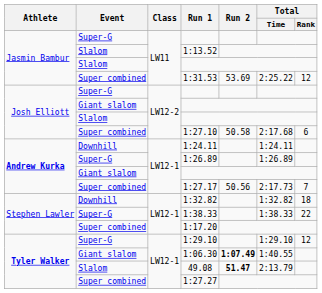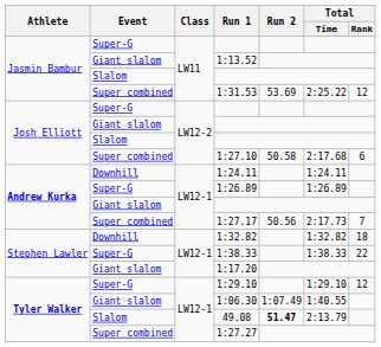 <table class="wikitable" style="font-size:90%">
 <tr>
 <th rowspan=2>Athlete</th>
 <th rowspan=2>Event</th>
 <th rowspan=2>Class</th>
 <th rowspan=2>Run 1</th>
 <th rowspan=2>Run 2</th>
 <th colspan=2>Total</th>
 </tr>
 <tr style="font-size:95%">
 <th>Time</th>
 <th>Rank</th>
 </tr>
 <tr align=center>
 <td align=left rowspan=4><a href='#'>Jasmin Bambur</a></td>
 <td align=left><a href='#'>Super-G</a></td>
 <td align=left rowspan=4>LW11</td>
 <td></td>
 <td></td>
 <td colspan=2></td>
 </tr>
 <tr align=center>
-<td align=left><a href='#'>Slalom</a></td>
+<td align=left><a href='#'>Giant slalom</a></td>
 <td>1:13.52</td>
 <td colspan="3"></td>
 </tr>
 <tr align=center>
 <td align=left><a href='#'>Slalom</a></td>
 <td colspan="4"></td>
 </tr>
 <tr align=center>
 <td align=left><a href='#'>Super combined</a></td>
 <td>1:31.53</td>
 <td>53.69</td>
 <td>2:25.22</td>
 <td>12</td>
 </tr>
 <tr align="center">
 <td rowspan="4"><a href='#'>Josh Elliott</a></td>
 <td align="left"><a href='#'>Super-G</a></td>
 <td rowspan="4" align="left">LW12-2</td>
 <td></td>
 <td></td>
 <td colspan="2"></td>
 </tr>
 <tr align="center">
 <td align="left"><a href='#'>Giant slalom</a></td>
 <td colspan="4"></td>
 </tr>
 <tr align=center>
 <td align=left><a href='#'>Slalom</a></td>
 <td colspan="4"></td>
 </tr>
 <tr align=center>
 <td align=left><a href='#'>Super combined</a></td>
 <td>1:27.10</td>
 <td>50.58</td>
 <td>2:17.68</td>
 <td>6</td>
 </tr>
 <tr align=center>
 <td align=left rowspan=4><strong><a href='#'>Andrew Kurka</a></strong></td>
 <td align=left><a href='#'>Downhill</a></td>
 <td align=left rowspan=4>LW12-1</td>
 <td>1:24.11</td>
 <td></td>
 <td>1:24.11</td>
 <td></td>
 </tr>
 <tr align=center>
 <td align=left><a href='#'>Super-G</a></td>
 <td>1:26.89</td>
 <td></td>
 <td>1:26.89</td>
 <td></td>
 </tr>
 <tr align=center>
 <td align=left><a href='#'>Giant slalom</a></td>
 <td colspan="4"></td>
 </tr>
 <tr align=center>
 <td align=left><a href='#'>Super combined</a></td>
 <td>1:27.17</td>
 <td>50.56</td>
 <td>2:17.73</td>
 <td>7</td>
 </tr>
 <tr align=center>
 <td align=left rowspan=3><a href='#'>Stephen Lawler</a></td>
 <td align=left><a href='#'>Downhill</a></td>
 <td align=left rowspan=3>LW12-1</td>
 <td>1:32.82</td>
 <td></td>
 <td>1:32.82</td>
 <td>18</td>
 </tr>
 <tr align=center>
 <td align=left><a href='#'>Super-G</a></td>
 <td>1:38.33</td>
 <td></td>
 <td>1:38.33</td>
 <td>22</td>
 </tr>
 <tr align=center>
-<td align=left><a href='#'>Super combined</a></td>
+<td align=left><a href='#'>Giant slalom</a></td>
 <td>1:17.20</td>
 <td colspan="3"></td>
 </tr>
 <tr align="center">
 <td rowspan="4"><a href='#'><strong>Tyler Walker</strong></a></td>
 <td align="left"><a href='#'>Super-G</a></td>
 <td rowspan="4" align="left">LW12-1</td>
 <td>1:29.10</td>
 <td></td>
 <td>1:29.10</td>
 <td>12</td>
 </tr>
 <tr align="center">
 <td align="left"><a href='#'>Giant slalom</a></td>
 <td>1:06.30</td>
-<td><strong>1:07.49</strong></td>
+<td>1:07.49</td>
 <td>1:40.55</td>
 <td></td>
 </tr>
 <tr align=center>
 <td align=left><a href='#'>Slalom</a></td>
 <td>49.08</td>
 <td><strong>51.47</strong></td>
 <td>2:13.79</td>
 <td></td>
 </tr>
 <tr align=center>
 <td align=left><a href='#'>Super combined</a></td>
 <td>1:27.27</td>
 <td colspan="3"></td>
 </tr>
 </table>
